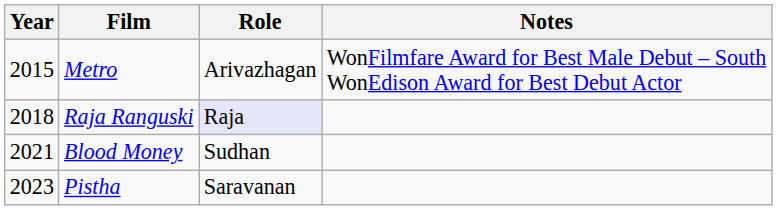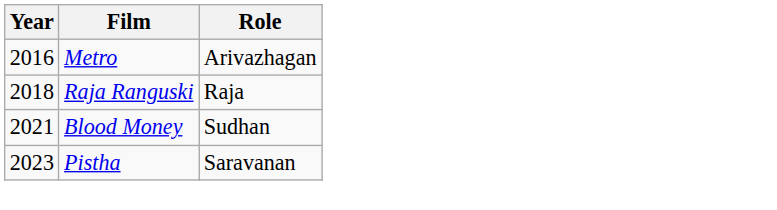 <table class="wikitable sortable">
 <tr>
 <th>Year</th>
 <th>Film</th>
 <th>Role</th>
-<th>Notes</th>
 </tr>
 <tr>
-<td>2015</td>
+<td>2016</td>
 <td><em><a href='#'>Metro</a></em></td>
 <td>Arivazhagan</td>
-<td>Won<a href='#'>Filmfare Award for Best Male Debut – South</a><br>Won<a href='#'>Edison Award for Best Debut Actor</a></td>
 </tr>
 <tr>
 <td>2018</td>
 <td><em><a href='#'>Raja Ranguski</a></em></td>
-<td style="background: lavender;">Raja</td>
-<td></td>
+<td>Raja</td>
 </tr>
 <tr>
 <td>2021</td>
 <td><em><a href='#'>Blood Money</a></em></td>
 <td>Sudhan</td>
-<td></td>
 </tr>
 <tr>
 <td>2023</td>
 <td><em><a href='#'>Pistha</a></em></td>
 <td>Saravanan</td>
-<td></td>
 </tr>
 </table>
